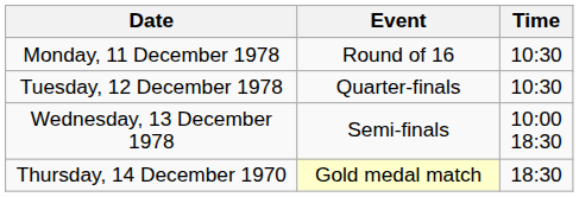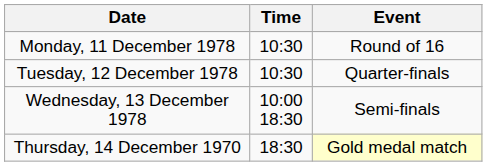 <table class = "wikitable" style="text-align:center;">
 <tr>
 <th width=220>Date</th>
+<th width=50>Time</th>
 <th width=150>Event</th>
-<th width=50>Time</th>
 </tr>
 <tr>
 <td>Monday, 11 December 1978</td>
+<td>10:30</td>
 <td>Round of 16</td>
-<td>10:30</td>
 </tr>
 <tr>
 <td>Tuesday, 12 December 1978</td>
+<td>10:30</td>
 <td>Quarter-finals</td>
-<td>10:30</td>
 </tr>
 <tr>
 <td>Wednesday, 13 December 1978</td>
+<td>10:00<br>18:30</td>
 <td>Semi-finals</td>
-<td>10:00<br>18:30</td>
 </tr>
 <tr>
 <td>Thursday, 14 December 1970</td>
+<td>18:30</td>
 <td bgcolor=ffffcc>Gold medal match</td>
-<td>18:30</td>
 </tr>
 </table>
